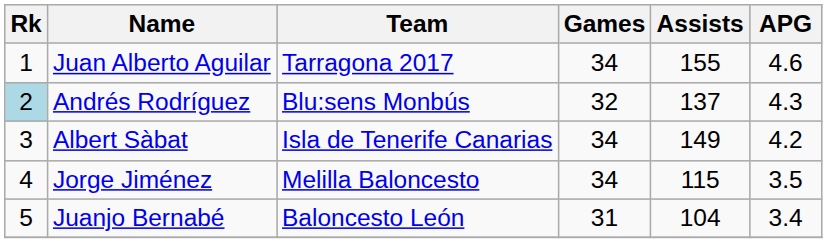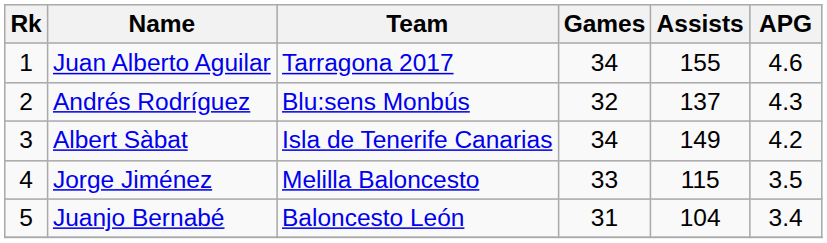 <table class="wikitable" style="text-align: center;">
 <tr>
 <th>Rk</th>
 <th>Name</th>
 <th>Team</th>
 <th>Games</th>
 <th>Assists</th>
 <th width=40>APG</th>
 </tr>
 <tr>
 <td>1</td>
 <td align="left"> <a href='#'>Juan Alberto Aguilar</a></td>
 <td align="left"><a href='#'>Tarragona 2017</a></td>
 <td>34</td>
 <td>155</td>
 <td>4.6</td>
 </tr>
 <tr>
-<td style="background: lightblue;">2</td>
+<td>2</td>
 <td align="left"> <a href='#'>Andrés Rodríguez</a></td>
 <td align="left"><a href='#'>Blu:sens Monbús</a></td>
 <td>32</td>
 <td>137</td>
 <td>4.3</td>
 </tr>
 <tr>
 <td>3</td>
 <td align="left"> <a href='#'>Albert Sàbat</a></td>
 <td align="left"><a href='#'>Isla de Tenerife Canarias</a></td>
 <td>34</td>
 <td>149</td>
 <td>4.2</td>
 </tr>
 <tr>
 <td>4</td>
 <td align="left"> <a href='#'>Jorge Jiménez</a></td>
 <td align="left"><a href='#'>Melilla Baloncesto</a></td>
-<td>34</td>
+<td>33</td>
 <td>115</td>
 <td>3.5</td>
 </tr>
 <tr>
 <td>5</td>
 <td align="left"> <a href='#'>Juanjo Bernabé</a></td>
 <td align="left"><a href='#'>Baloncesto León</a></td>
 <td>31</td>
 <td>104</td>
 <td>3.4</td>
 </tr>
 <tr>
 </tr>
 </table>
